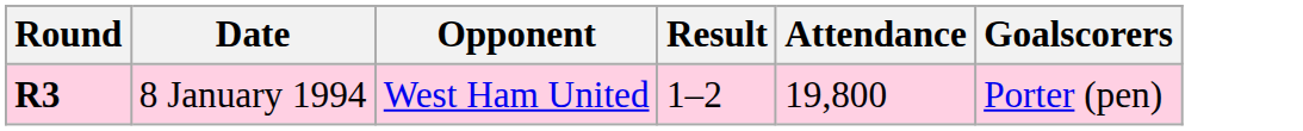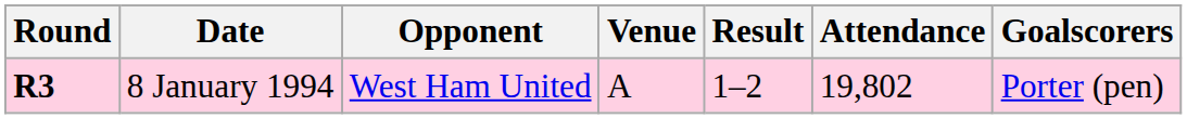 <table class="wikitable">
 <tr>
 <th>Round</th>
 <th>Date</th>
 <th>Opponent</th>
+<th>Venue</th>
 <th>Result</th>
 <th>Attendance</th>
 <th>Goalscorers</th>
 </tr>
 <tr style="background:#ffd0e3;">
 <td><strong>R3</strong></td>
 <td>8 January 1994</td>
 <td><a href='#'>West Ham United</a></td>
+<td>A</td>
 <td>1–2</td>
-<td>19,800</td>
+<td>19,802</td>
 <td><a href='#'>Porter</a> (pen)</td>
 </tr>
 </table>
